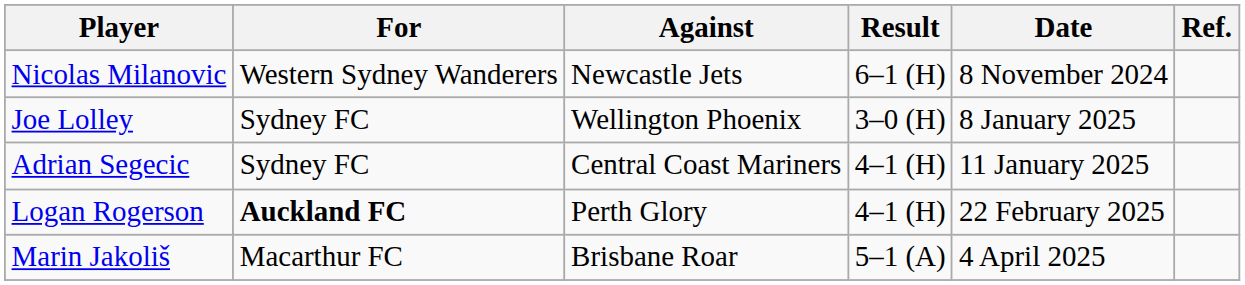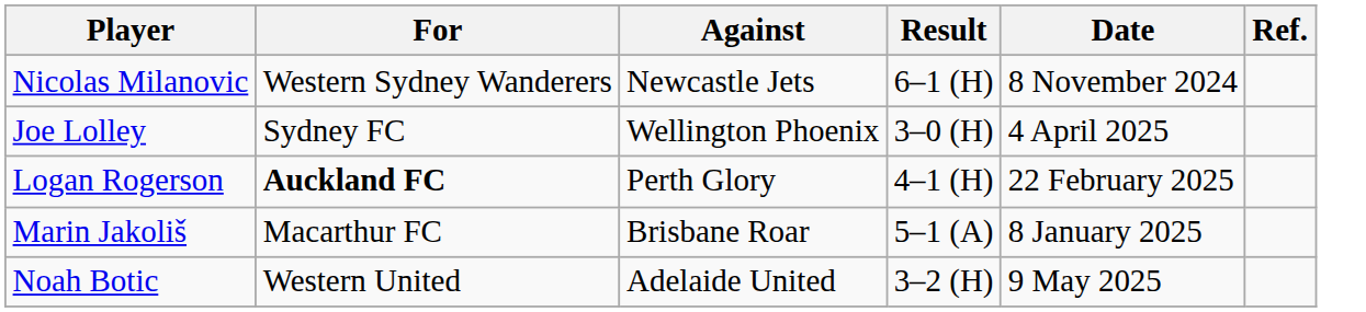 <table class="wikitable">
 <tr>
 <th>Player</th>
 <th>For</th>
 <th>Against</th>
 <th>Result</th>
 <th>Date</th>
 <th>Ref.</th>
 </tr>
 <tr>
 <td> <a href='#'>Nicolas Milanovic</a></td>
 <td>Western Sydney Wanderers</td>
 <td>Newcastle Jets</td>
 <td>6–1 (H)</td>
 <td>8 November 2024</td>
 <td></td>
 </tr>
 <tr>
 <td> <a href='#'>Joe Lolley</a></td>
 <td>Sydney FC</td>
 <td>Wellington Phoenix</td>
 <td>3–0 (H)</td>
-<td>8 January 2025</td>
-<td></td>
-</tr>
-<tr>
-<td> <a href='#'>Adrian Segecic</a></td>
-<td>Sydney FC</td>
-<td>Central Coast Mariners</td>
-<td>4–1 (H)</td>
-<td>11 January 2025</td>
+<td>4 April 2025</td>
 <td></td>
 </tr>
 <tr>
 <td> <a href='#'>Logan Rogerson</a></td>
 <td><strong>Auckland FC</strong></td>
 <td>Perth Glory</td>
 <td>4–1 (H)</td>
 <td>22 February 2025</td>
 <td></td>
 </tr>
 <tr>
 <td> <a href='#'>Marin Jakoliš</a></td>
 <td>Macarthur FC</td>
 <td>Brisbane Roar</td>
 <td>5–1 (A)</td>
-<td>4 April 2025</td>
+<td>8 January 2025</td>
+<td></td>
+</tr>
+<tr>
+<td align="left"> <a href='#'>Noah Botic</a></td>
+<td>Western United</td>
+<td>Adelaide United</td>
+<td>3–2  (H)</td>
+<td>9 May 2025</td>
 <td></td>
 </tr>
 </table>
